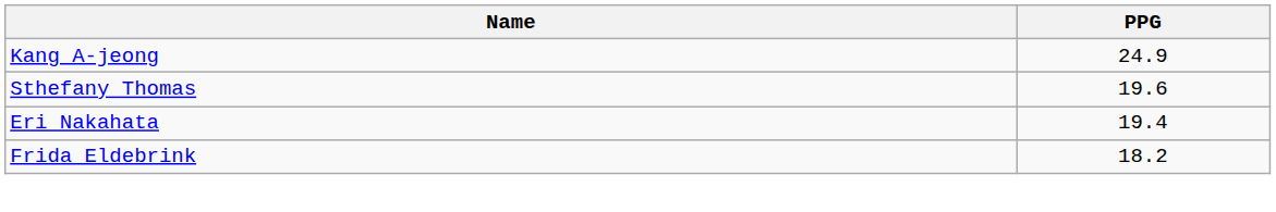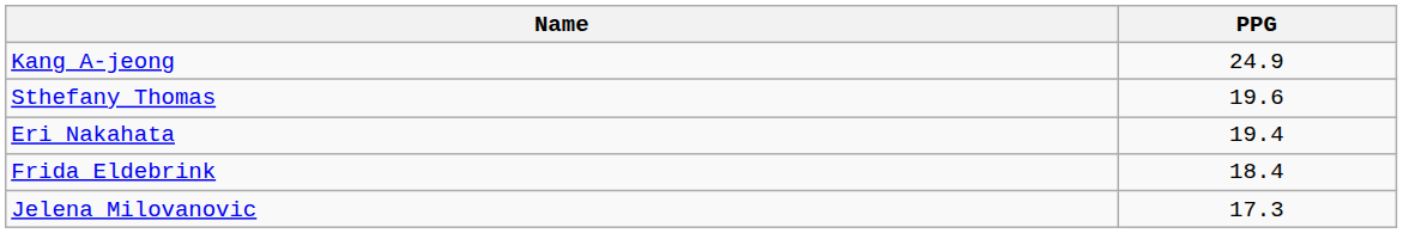 <table class=wikitable width="90%">
 <tr>
 <th width="80%">Name</th>
 <th width="20%">PPG</th>
 </tr>
 <tr>
 <td> <a href='#'>Kang A-jeong</a></td>
 <td align=center>24.9</td>
 </tr>
 <tr>
 <td> <a href='#'>Sthefany Thomas</a></td>
 <td align=center>19.6</td>
 </tr>
 <tr>
 <td> <a href='#'>Eri Nakahata</a></td>
 <td align=center>19.4</td>
 </tr>
 <tr>
 <td> <a href='#'>Frida Eldebrink</a></td>
-<td align=center>18.2</td>
+<td align=center>18.4</td>
+</tr>
+<tr>
+<td> <a href='#'>Jelena Milovanovic</a></td>
+<td align=center>17.3</td>
 </tr>
 </table>
